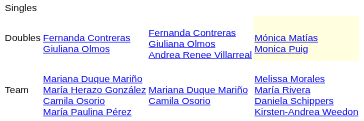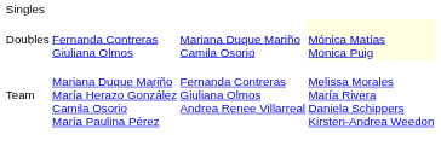 <table>
 <tr>
 <td>Singles</td>
 <td></td>
 <td></td>
 <td></td>
 </tr>
 <tr>
 <td>Doubles</td>
 <td><br><a href='#'>Fernanda Contreras</a><br><a href='#'>Giuliana Olmos</a></td>
-<td valign=top><br><a href='#'>Fernanda Contreras</a><br><a href='#'>Giuliana Olmos</a><br><a href='#'>Andrea Renee Villarreal</a></td>
+<td><br><a href='#'>Mariana Duque Mariño</a><br><a href='#'>Camila Osorio</a></td>
 <td style="background: lightyellow;"><br><a href='#'>Mónica Matías</a><br><a href='#'>Monica Puig</a></td>
 </tr>
 <tr>
 <td>Team</td>
 <td valign=top><br><a href='#'>Mariana Duque Mariño</a><br><a href='#'>María Herazo González</a><br><a href='#'>Camila Osorio</a><br><a href='#'>María Paulina Pérez</a></td>
-<td><br><a href='#'>Mariana Duque Mariño</a><br><a href='#'>Camila Osorio</a></td>
+<td valign=top><br><a href='#'>Fernanda Contreras</a><br><a href='#'>Giuliana Olmos</a><br><a href='#'>Andrea Renee Villarreal</a></td>
 <td valign=top><br><a href='#'>Melissa Morales</a><br><a href='#'>María Rivera</a><br><a href='#'>Daniela Schippers</a><br><a href='#'>Kirsten-Andrea Weedon</a></td>
 </tr>
 </table>
